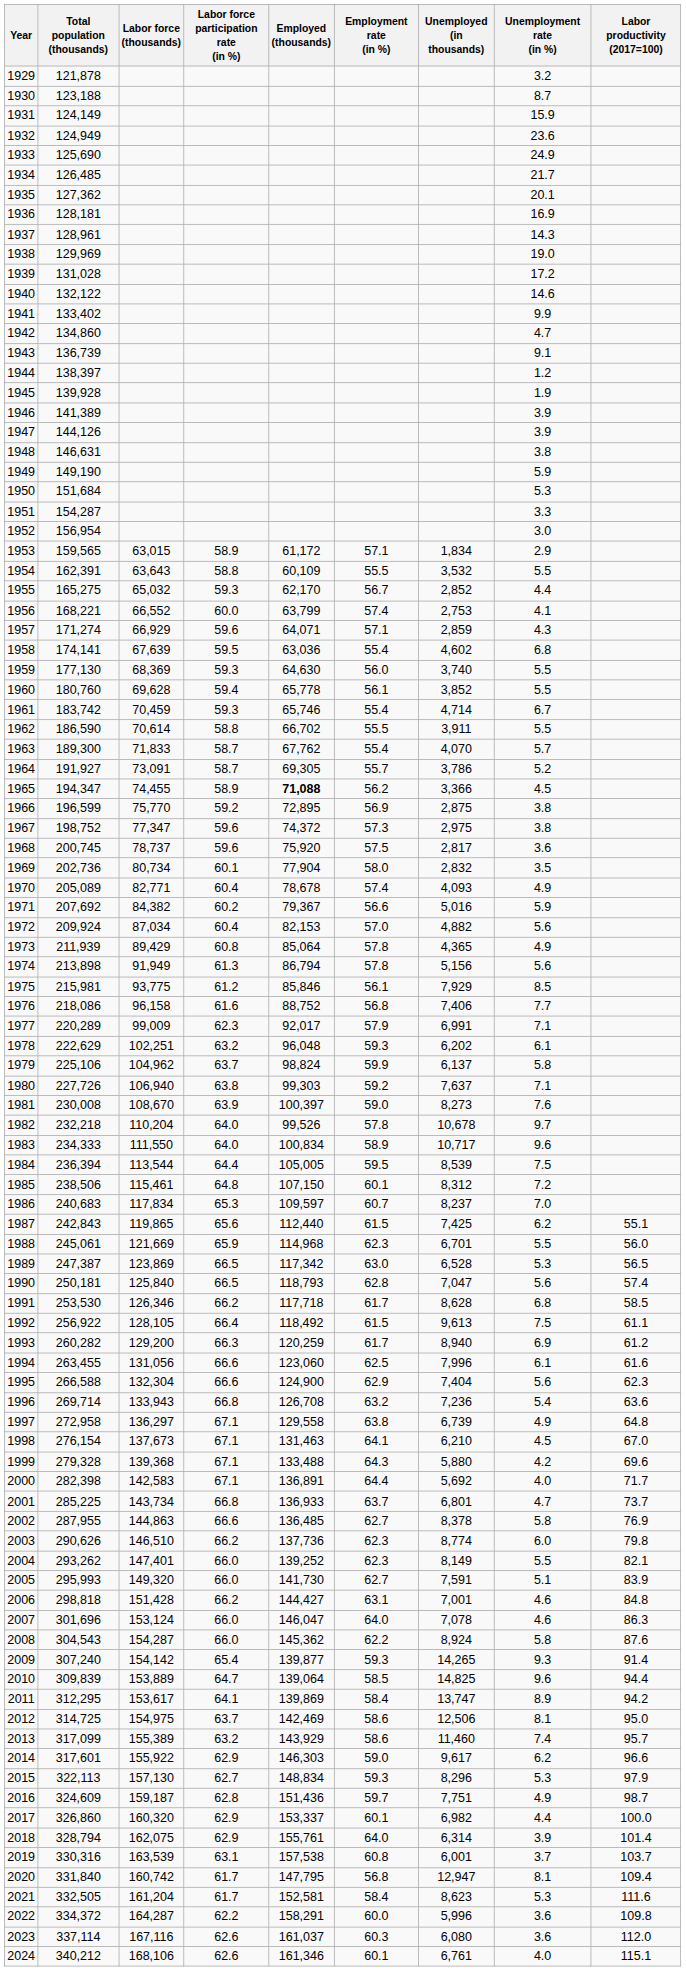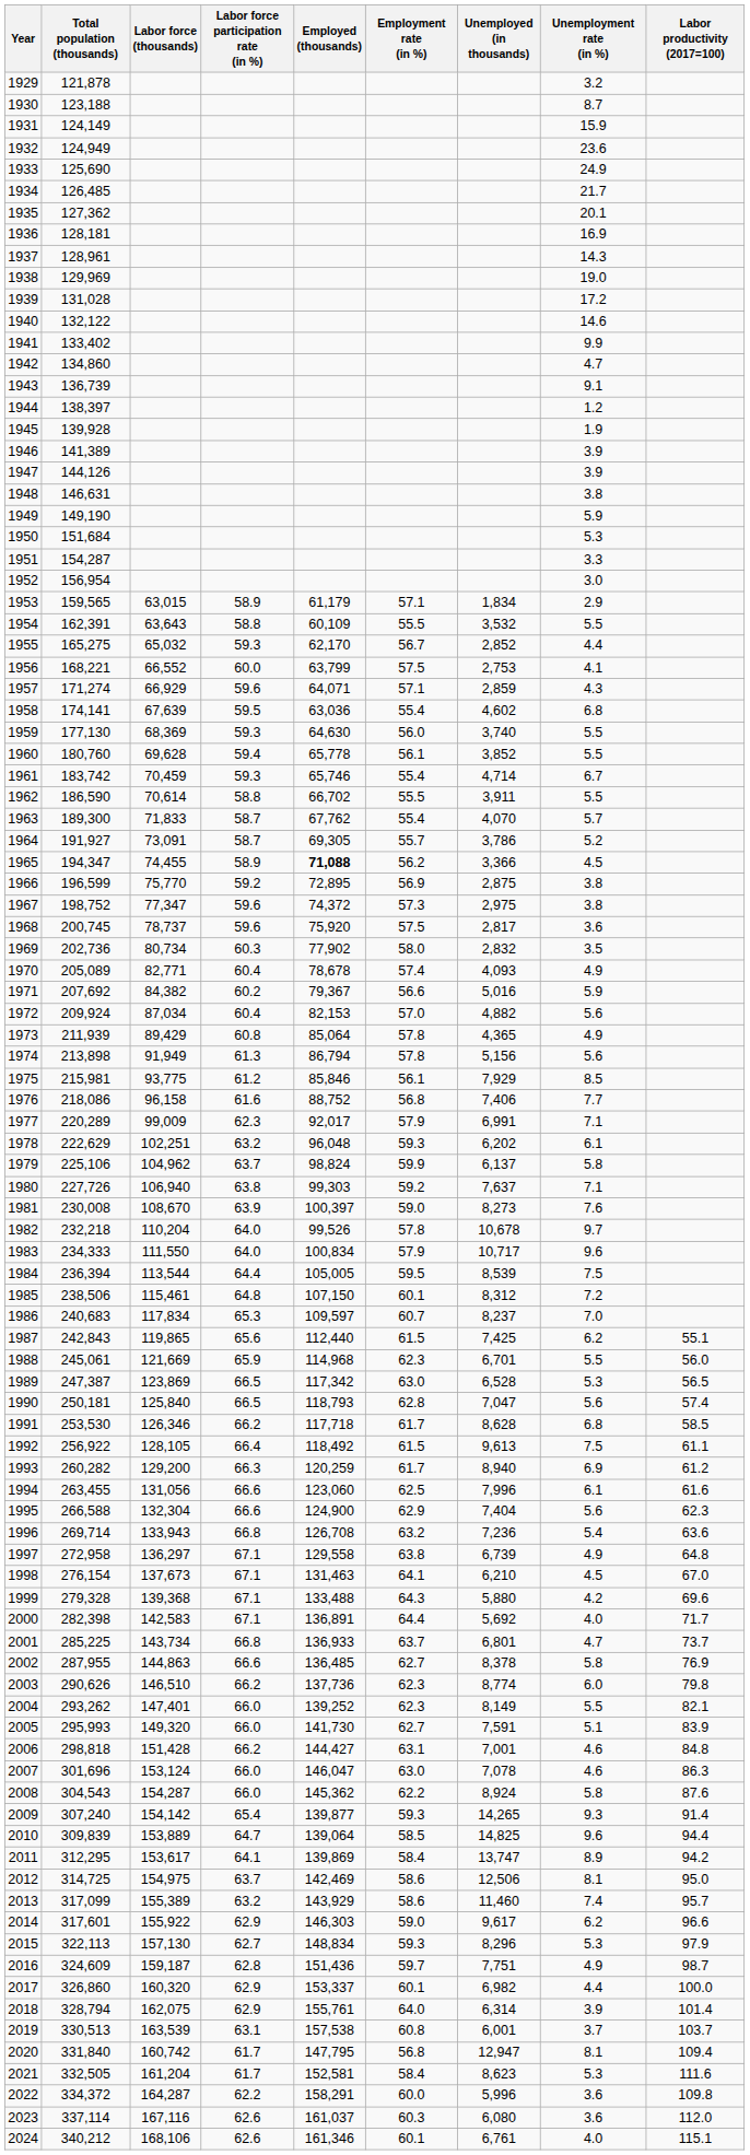 <table class="wikitable sortable sticky-header" style="text-align:center;">
 <tr>
 <th><small>Year</small></th>
 <th><small>Total population<br>(thousands)</small></th>
 <th><small>Labor force<br>(thousands)</small></th>
 <th><small>Labor force<br>participation rate<br>(in %)</small></th>
 <th><small>Employed<br>(thousands)</small></th>
 <th><small>Employment rate<br>(in %)</small></th>
 <th><small>Unemployed<br>(in thousands)</small></th>
 <th><small>Unemployment rate <br>(in %)</small></th>
 <th><small>Labor productivity<br>(2017=100)</small></th>
 </tr>
 <tr>
 <td>1929</td>
 <td>121,878</td>
 <td></td>
 <td></td>
 <td></td>
 <td></td>
 <td></td>
 <td>3.2</td>
 <td></td>
 </tr>
 <tr>
 <td>1930</td>
 <td>123,188</td>
 <td></td>
 <td></td>
 <td></td>
 <td></td>
 <td></td>
 <td>8.7</td>
 <td></td>
 </tr>
 <tr>
 <td>1931</td>
 <td>124,149</td>
 <td></td>
 <td></td>
 <td></td>
 <td></td>
 <td></td>
 <td>15.9</td>
 <td></td>
 </tr>
 <tr>
 <td>1932</td>
 <td>124,949</td>
 <td></td>
 <td></td>
 <td></td>
 <td></td>
 <td></td>
 <td>23.6</td>
 <td></td>
 </tr>
 <tr>
 <td>1933</td>
 <td>125,690</td>
 <td></td>
 <td></td>
 <td></td>
 <td></td>
 <td></td>
 <td>24.9</td>
 <td></td>
 </tr>
 <tr>
 <td>1934</td>
 <td>126,485</td>
 <td></td>
 <td></td>
 <td></td>
 <td></td>
 <td></td>
 <td>21.7</td>
 <td></td>
 </tr>
 <tr>
 <td>1935</td>
 <td>127,362</td>
 <td></td>
 <td></td>
 <td></td>
 <td></td>
 <td></td>
 <td>20.1</td>
 <td></td>
 </tr>
 <tr>
 <td>1936</td>
 <td>128,181</td>
 <td></td>
 <td></td>
 <td></td>
 <td></td>
 <td></td>
 <td>16.9</td>
 <td></td>
 </tr>
 <tr>
 <td>1937</td>
 <td>128,961</td>
 <td></td>
 <td></td>
 <td></td>
 <td></td>
 <td></td>
 <td>14.3</td>
 <td></td>
 </tr>
 <tr>
 <td>1938</td>
 <td>129,969</td>
 <td></td>
 <td></td>
 <td></td>
 <td></td>
 <td></td>
 <td>19.0</td>
 <td></td>
 </tr>
 <tr>
 <td>1939</td>
 <td>131,028</td>
 <td></td>
 <td></td>
 <td></td>
 <td></td>
 <td></td>
 <td>17.2</td>
 <td></td>
 </tr>
 <tr>
 <td>1940</td>
 <td>132,122</td>
 <td></td>
 <td></td>
 <td></td>
 <td></td>
 <td></td>
 <td>14.6</td>
 <td></td>
 </tr>
 <tr>
 <td>1941</td>
 <td>133,402</td>
 <td></td>
 <td></td>
 <td></td>
 <td></td>
 <td></td>
 <td>9.9</td>
 <td></td>
 </tr>
 <tr>
 <td>1942</td>
 <td>134,860</td>
 <td></td>
 <td></td>
 <td></td>
 <td></td>
 <td></td>
 <td>4.7</td>
 <td></td>
 </tr>
 <tr>
 <td>1943</td>
 <td>136,739</td>
 <td></td>
 <td></td>
 <td></td>
 <td></td>
 <td></td>
 <td>9.1</td>
 <td></td>
 </tr>
 <tr>
 <td>1944</td>
 <td>138,397</td>
 <td></td>
 <td></td>
 <td></td>
 <td></td>
 <td></td>
 <td>1.2</td>
 <td></td>
 </tr>
 <tr>
 <td>1945</td>
 <td>139,928</td>
 <td></td>
 <td></td>
 <td></td>
 <td></td>
 <td></td>
 <td>1.9</td>
 <td></td>
 </tr>
 <tr>
 <td>1946</td>
 <td>141,389</td>
 <td></td>
 <td></td>
 <td></td>
 <td></td>
 <td></td>
 <td>3.9</td>
 <td></td>
 </tr>
 <tr>
 <td>1947</td>
 <td>144,126</td>
 <td></td>
 <td></td>
 <td></td>
 <td></td>
 <td></td>
 <td>3.9</td>
 <td></td>
 </tr>
 <tr>
 <td>1948</td>
 <td>146,631</td>
 <td></td>
 <td></td>
 <td></td>
 <td></td>
 <td></td>
 <td>3.8</td>
 <td></td>
 </tr>
 <tr>
 <td>1949</td>
 <td>149,190</td>
 <td></td>
 <td></td>
 <td></td>
 <td></td>
 <td></td>
 <td>5.9</td>
 <td></td>
 </tr>
 <tr>
 <td>1950</td>
 <td>151,684</td>
 <td></td>
 <td></td>
 <td></td>
 <td></td>
 <td></td>
 <td>5.3</td>
 <td></td>
 </tr>
 <tr>
 <td>1951</td>
 <td>154,287</td>
 <td></td>
 <td></td>
 <td></td>
 <td></td>
 <td></td>
 <td>3.3</td>
 <td></td>
 </tr>
 <tr>
 <td>1952</td>
 <td>156,954</td>
 <td></td>
 <td></td>
 <td></td>
 <td></td>
 <td></td>
 <td>3.0</td>
 <td></td>
 </tr>
 <tr>
 <td>1953</td>
 <td>159,565</td>
 <td>63,015</td>
 <td>58.9</td>
-<td>61,172</td>
+<td>61,179</td>
 <td>57.1</td>
 <td>1,834</td>
 <td>2.9</td>
 <td></td>
 </tr>
 <tr>
 <td>1954</td>
 <td>162,391</td>
 <td>63,643</td>
 <td>58.8</td>
 <td>60,109</td>
 <td>55.5</td>
 <td>3,532</td>
 <td>5.5</td>
 <td></td>
 </tr>
 <tr>
 <td>1955</td>
 <td>165,275</td>
 <td>65,032</td>
 <td>59.3</td>
 <td>62,170</td>
 <td>56.7</td>
 <td>2,852</td>
 <td>4.4</td>
 <td></td>
 </tr>
 <tr>
 <td>1956</td>
 <td>168,221</td>
 <td>66,552</td>
 <td>60.0</td>
 <td>63,799</td>
-<td>57.4</td>
+<td>57.5</td>
 <td>2,753</td>
 <td>4.1</td>
 <td></td>
 </tr>
 <tr>
 <td>1957</td>
 <td>171,274</td>
 <td>66,929</td>
 <td>59.6</td>
 <td>64,071</td>
 <td>57.1</td>
 <td>2,859</td>
 <td>4.3</td>
 <td></td>
 </tr>
 <tr>
 <td>1958</td>
 <td>174,141</td>
 <td>67,639</td>
 <td>59.5</td>
 <td>63,036</td>
 <td>55.4</td>
 <td>4,602</td>
 <td>6.8</td>
 <td></td>
 </tr>
 <tr>
 <td>1959</td>
 <td>177,130</td>
 <td>68,369</td>
 <td>59.3</td>
 <td>64,630</td>
 <td>56.0</td>
 <td>3,740</td>
 <td>5.5</td>
 <td></td>
 </tr>
 <tr>
 <td>1960</td>
 <td>180,760</td>
 <td>69,628</td>
 <td>59.4</td>
 <td>65,778</td>
 <td>56.1</td>
 <td>3,852</td>
 <td>5.5</td>
 <td></td>
 </tr>
 <tr>
 <td>1961</td>
 <td>183,742</td>
 <td>70,459</td>
 <td>59.3</td>
 <td>65,746</td>
 <td>55.4</td>
 <td>4,714</td>
 <td>6.7</td>
 <td></td>
 </tr>
 <tr>
 <td>1962</td>
 <td>186,590</td>
 <td>70,614</td>
 <td>58.8</td>
 <td>66,702</td>
 <td>55.5</td>
 <td>3,911</td>
 <td>5.5</td>
 <td></td>
 </tr>
 <tr>
 <td>1963</td>
 <td>189,300</td>
 <td>71,833</td>
 <td>58.7</td>
 <td>67,762</td>
 <td>55.4</td>
 <td>4,070</td>
 <td>5.7</td>
 <td></td>
 </tr>
 <tr>
 <td>1964</td>
 <td>191,927</td>
 <td>73,091</td>
 <td>58.7</td>
 <td>69,305</td>
 <td>55.7</td>
 <td>3,786</td>
 <td>5.2</td>
 <td></td>
 </tr>
 <tr>
 <td>1965</td>
 <td>194,347</td>
 <td>74,455</td>
 <td>58.9</td>
 <td><strong>71,088</strong></td>
 <td>56.2</td>
 <td>3,366</td>
 <td>4.5</td>
 <td></td>
 </tr>
 <tr>
 <td>1966</td>
 <td>196,599</td>
 <td>75,770</td>
 <td>59.2</td>
 <td>72,895</td>
 <td>56.9</td>
 <td>2,875</td>
 <td>3.8</td>
 <td></td>
 </tr>
 <tr>
 <td>1967</td>
 <td>198,752</td>
 <td>77,347</td>
 <td>59.6</td>
 <td>74,372</td>
 <td>57.3</td>
 <td>2,975</td>
 <td>3.8</td>
 <td></td>
 </tr>
 <tr>
 <td>1968</td>
 <td>200,745</td>
 <td>78,737</td>
 <td>59.6</td>
 <td>75,920</td>
 <td>57.5</td>
 <td>2,817</td>
 <td>3.6</td>
 <td></td>
 </tr>
 <tr>
 <td>1969</td>
 <td>202,736</td>
 <td>80,734</td>
-<td>60.1</td>
-<td>77,904</td>
+<td>60.3</td>
+<td>77,902</td>
 <td>58.0</td>
 <td>2,832</td>
 <td>3.5</td>
 <td></td>
 </tr>
 <tr>
 <td>1970</td>
 <td>205,089</td>
 <td>82,771</td>
 <td>60.4</td>
 <td>78,678</td>
 <td>57.4</td>
 <td>4,093</td>
 <td>4.9</td>
 <td></td>
 </tr>
 <tr>
 <td>1971</td>
 <td>207,692</td>
 <td>84,382</td>
 <td>60.2</td>
 <td>79,367</td>
 <td>56.6</td>
 <td>5,016</td>
 <td>5.9</td>
 <td></td>
 </tr>
 <tr>
 <td>1972</td>
 <td>209,924</td>
 <td>87,034</td>
 <td>60.4</td>
 <td>82,153</td>
 <td>57.0</td>
 <td>4,882</td>
 <td>5.6</td>
 <td></td>
 </tr>
 <tr>
 <td>1973</td>
 <td>211,939</td>
 <td>89,429</td>
 <td>60.8</td>
 <td>85,064</td>
 <td>57.8</td>
 <td>4,365</td>
 <td>4.9</td>
 <td></td>
 </tr>
 <tr>
 <td>1974</td>
 <td>213,898</td>
 <td>91,949</td>
 <td>61.3</td>
 <td>86,794</td>
 <td>57.8</td>
 <td>5,156</td>
 <td>5.6</td>
 <td></td>
 </tr>
 <tr>
 <td>1975</td>
 <td>215,981</td>
 <td>93,775</td>
 <td>61.2</td>
 <td>85,846</td>
 <td>56.1</td>
 <td>7,929</td>
 <td>8.5</td>
 <td></td>
 </tr>
 <tr>
 <td>1976</td>
 <td>218,086</td>
 <td>96,158</td>
 <td>61.6</td>
 <td>88,752</td>
 <td>56.8</td>
 <td>7,406</td>
 <td>7.7</td>
 <td></td>
 </tr>
 <tr>
 <td>1977</td>
 <td>220,289</td>
 <td>99,009</td>
 <td>62.3</td>
 <td>92,017</td>
 <td>57.9</td>
 <td>6,991</td>
 <td>7.1</td>
 <td></td>
 </tr>
 <tr>
 <td>1978</td>
 <td>222,629</td>
 <td>102,251</td>
 <td>63.2</td>
 <td>96,048</td>
 <td>59.3</td>
 <td>6,202</td>
 <td>6.1</td>
 <td></td>
 </tr>
 <tr>
 <td>1979</td>
 <td>225,106</td>
 <td>104,962</td>
 <td>63.7</td>
 <td>98,824</td>
 <td>59.9</td>
 <td>6,137</td>
 <td>5.8</td>
 <td></td>
 </tr>
 <tr>
 <td>1980</td>
 <td>227,726</td>
 <td>106,940</td>
 <td>63.8</td>
 <td>99,303</td>
 <td>59.2</td>
 <td>7,637</td>
 <td>7.1</td>
 <td></td>
 </tr>
 <tr>
 <td>1981</td>
 <td>230,008</td>
 <td>108,670</td>
 <td>63.9</td>
 <td>100,397</td>
 <td>59.0</td>
 <td>8,273</td>
 <td>7.6</td>
 <td></td>
 </tr>
 <tr>
 <td>1982</td>
 <td>232,218</td>
 <td>110,204</td>
 <td>64.0</td>
 <td>99,526</td>
 <td>57.8</td>
 <td>10,678</td>
 <td>9.7</td>
 <td></td>
 </tr>
 <tr>
 <td>1983</td>
 <td>234,333</td>
 <td>111,550</td>
 <td>64.0</td>
 <td>100,834</td>
-<td>58.9</td>
+<td>57.9</td>
 <td>10,717</td>
 <td>9.6</td>
 <td></td>
 </tr>
 <tr>
 <td>1984</td>
 <td>236,394</td>
 <td>113,544</td>
 <td>64.4</td>
 <td>105,005</td>
 <td>59.5</td>
 <td>8,539</td>
 <td>7.5</td>
 <td></td>
 </tr>
 <tr>
 <td>1985</td>
 <td>238,506</td>
 <td>115,461</td>
 <td>64.8</td>
 <td>107,150</td>
 <td>60.1</td>
 <td>8,312</td>
 <td>7.2</td>
 <td></td>
 </tr>
 <tr>
 <td>1986</td>
 <td>240,683</td>
 <td>117,834</td>
 <td>65.3</td>
 <td>109,597</td>
 <td>60.7</td>
 <td>8,237</td>
 <td>7.0</td>
 <td></td>
 </tr>
 <tr>
 <td>1987</td>
 <td>242,843</td>
 <td>119,865</td>
 <td>65.6</td>
 <td>112,440</td>
 <td>61.5</td>
 <td>7,425</td>
 <td>6.2</td>
 <td>55.1</td>
 </tr>
 <tr>
 <td>1988</td>
 <td>245,061</td>
 <td>121,669</td>
 <td>65.9</td>
 <td>114,968</td>
 <td>62.3</td>
 <td>6,701</td>
 <td>5.5</td>
 <td>56.0</td>
 </tr>
 <tr>
 <td>1989</td>
 <td>247,387</td>
 <td>123,869</td>
 <td>66.5</td>
 <td>117,342</td>
 <td>63.0</td>
 <td>6,528</td>
 <td>5.3</td>
 <td>56.5</td>
 </tr>
 <tr>
 <td>1990</td>
 <td>250,181</td>
 <td>125,840</td>
 <td>66.5</td>
 <td>118,793</td>
 <td>62.8</td>
 <td>7,047</td>
 <td>5.6</td>
 <td>57.4</td>
 </tr>
 <tr>
 <td>1991</td>
 <td>253,530</td>
 <td>126,346</td>
 <td>66.2</td>
 <td>117,718</td>
 <td>61.7</td>
 <td>8,628</td>
 <td>6.8</td>
 <td>58.5</td>
 </tr>
 <tr>
 <td>1992</td>
 <td>256,922</td>
 <td>128,105</td>
 <td>66.4</td>
 <td>118,492</td>
 <td>61.5</td>
 <td>9,613</td>
 <td>7.5</td>
 <td>61.1</td>
 </tr>
 <tr>
 <td>1993</td>
 <td>260,282</td>
 <td>129,200</td>
 <td>66.3</td>
 <td>120,259</td>
 <td>61.7</td>
 <td>8,940</td>
 <td>6.9</td>
 <td>61.2</td>
 </tr>
 <tr>
 <td>1994</td>
 <td>263,455</td>
 <td>131,056</td>
 <td>66.6</td>
 <td>123,060</td>
 <td>62.5</td>
 <td>7,996</td>
 <td>6.1</td>
 <td>61.6</td>
 </tr>
 <tr>
 <td>1995</td>
 <td>266,588</td>
 <td>132,304</td>
 <td>66.6</td>
 <td>124,900</td>
 <td>62.9</td>
 <td>7,404</td>
 <td>5.6</td>
 <td>62.3</td>
 </tr>
 <tr>
 <td>1996</td>
 <td>269,714</td>
 <td>133,943</td>
 <td>66.8</td>
 <td>126,708</td>
 <td>63.2</td>
 <td>7,236</td>
 <td>5.4</td>
 <td>63.6</td>
 </tr>
 <tr>
 <td>1997</td>
 <td>272,958</td>
 <td>136,297</td>
 <td>67.1</td>
 <td>129,558</td>
 <td>63.8</td>
 <td>6,739</td>
 <td>4.9</td>
 <td>64.8</td>
 </tr>
 <tr>
 <td>1998</td>
 <td>276,154</td>
 <td>137,673</td>
 <td>67.1</td>
 <td>131,463</td>
 <td>64.1</td>
 <td>6,210</td>
 <td>4.5</td>
 <td>67.0</td>
 </tr>
 <tr>
 <td>1999</td>
 <td>279,328</td>
 <td>139,368</td>
 <td>67.1</td>
 <td>133,488</td>
 <td>64.3</td>
 <td>5,880</td>
 <td>4.2</td>
 <td>69.6</td>
 </tr>
 <tr>
 <td>2000</td>
 <td>282,398</td>
 <td>142,583</td>
 <td>67.1</td>
 <td>136,891</td>
 <td>64.4</td>
 <td>5,692</td>
 <td>4.0</td>
 <td>71.7</td>
 </tr>
 <tr>
 <td>2001</td>
 <td>285,225</td>
 <td>143,734</td>
 <td>66.8</td>
 <td>136,933</td>
 <td>63.7</td>
 <td>6,801</td>
 <td>4.7</td>
 <td>73.7</td>
 </tr>
 <tr>
 <td>2002</td>
 <td>287,955</td>
 <td>144,863</td>
 <td>66.6</td>
 <td>136,485</td>
 <td>62.7</td>
 <td>8,378</td>
 <td>5.8</td>
 <td>76.9</td>
 </tr>
 <tr>
 <td>2003</td>
 <td>290,626</td>
 <td>146,510</td>
 <td>66.2</td>
 <td>137,736</td>
 <td>62.3</td>
 <td>8,774</td>
 <td>6.0</td>
 <td>79.8</td>
 </tr>
 <tr>
 <td>2004</td>
 <td>293,262</td>
 <td>147,401</td>
 <td>66.0</td>
 <td>139,252</td>
 <td>62.3</td>
 <td>8,149</td>
 <td>5.5</td>
 <td>82.1</td>
 </tr>
 <tr>
 <td>2005</td>
 <td>295,993</td>
 <td>149,320</td>
 <td>66.0</td>
 <td>141,730</td>
 <td>62.7</td>
 <td>7,591</td>
 <td>5.1</td>
 <td>83.9</td>
 </tr>
 <tr>
 <td>2006</td>
 <td>298,818</td>
 <td>151,428</td>
 <td>66.2</td>
 <td>144,427</td>
 <td>63.1</td>
 <td>7,001</td>
 <td>4.6</td>
 <td>84.8</td>
 </tr>
 <tr>
 <td>2007</td>
 <td>301,696</td>
 <td>153,124</td>
 <td>66.0</td>
 <td>146,047</td>
-<td>64.0</td>
+<td>63.0</td>
 <td>7,078</td>
 <td>4.6</td>
 <td>86.3</td>
 </tr>
 <tr>
 <td>2008</td>
 <td>304,543</td>
 <td>154,287</td>
 <td>66.0</td>
 <td>145,362</td>
 <td>62.2</td>
 <td>8,924</td>
 <td>5.8</td>
 <td>87.6</td>
 </tr>
 <tr>
 <td>2009</td>
 <td>307,240</td>
 <td>154,142</td>
 <td>65.4</td>
 <td>139,877</td>
 <td>59.3</td>
 <td>14,265</td>
 <td>9.3</td>
 <td>91.4</td>
 </tr>
 <tr>
 <td>2010</td>
 <td>309,839</td>
 <td>153,889</td>
 <td>64.7</td>
 <td>139,064</td>
 <td>58.5</td>
 <td>14,825</td>
 <td>9.6</td>
 <td>94.4</td>
 </tr>
 <tr>
 <td>2011</td>
 <td>312,295</td>
 <td>153,617</td>
 <td>64.1</td>
 <td>139,869</td>
 <td>58.4</td>
 <td>13,747</td>
 <td>8.9</td>
 <td>94.2</td>
 </tr>
 <tr>
 <td>2012</td>
 <td>314,725</td>
 <td>154,975</td>
 <td>63.7</td>
 <td>142,469</td>
 <td>58.6</td>
 <td>12,506</td>
 <td>8.1</td>
 <td>95.0</td>
 </tr>
 <tr>
 <td>2013</td>
 <td>317,099</td>
 <td>155,389</td>
 <td>63.2</td>
 <td>143,929</td>
 <td>58.6</td>
 <td>11,460</td>
 <td>7.4</td>
 <td>95.7</td>
 </tr>
 <tr>
 <td>2014</td>
 <td>317,601</td>
 <td>155,922</td>
 <td>62.9</td>
 <td>146,303</td>
 <td>59.0</td>
 <td>9,617</td>
 <td>6.2</td>
 <td>96.6</td>
 </tr>
 <tr>
 <td>2015</td>
 <td>322,113</td>
 <td>157,130</td>
 <td>62.7</td>
 <td>148,834</td>
 <td>59.3</td>
 <td>8,296</td>
 <td>5.3</td>
 <td>97.9</td>
 </tr>
 <tr>
 <td>2016</td>
 <td>324,609</td>
 <td>159,187</td>
 <td>62.8</td>
 <td>151,436</td>
 <td>59.7</td>
 <td>7,751</td>
 <td>4.9</td>
 <td>98.7</td>
 </tr>
 <tr>
 <td>2017</td>
 <td>326,860</td>
 <td>160,320</td>
 <td>62.9</td>
 <td>153,337</td>
 <td>60.1</td>
 <td>6,982</td>
 <td>4.4</td>
 <td>100.0</td>
 </tr>
 <tr>
 <td>2018</td>
 <td>328,794</td>
 <td>162,075</td>
 <td>62.9</td>
 <td>155,761</td>
 <td>64.0</td>
 <td>6,314</td>
 <td>3.9</td>
 <td>101.4</td>
 </tr>
 <tr>
 <td>2019</td>
-<td>330,316</td>
+<td>330,513</td>
 <td>163,539</td>
 <td>63.1</td>
 <td>157,538</td>
 <td>60.8</td>
 <td>6,001</td>
 <td>3.7</td>
 <td>103.7</td>
 </tr>
 <tr>
 <td>2020</td>
 <td>331,840</td>
 <td>160,742</td>
 <td>61.7</td>
 <td>147,795</td>
 <td>56.8</td>
 <td>12,947</td>
 <td>8.1</td>
 <td>109.4</td>
 </tr>
 <tr>
 <td>2021</td>
 <td>332,505</td>
 <td>161,204</td>
 <td>61.7</td>
 <td>152,581</td>
 <td>58.4</td>
 <td>8,623</td>
 <td>5.3</td>
 <td>111.6</td>
 </tr>
 <tr>
 <td>2022</td>
 <td>334,372</td>
 <td>164,287</td>
 <td>62.2</td>
 <td>158,291</td>
 <td>60.0</td>
 <td>5,996</td>
 <td>3.6</td>
 <td>109.8</td>
 </tr>
 <tr>
 <td>2023</td>
 <td>337,114</td>
 <td>167,116</td>
 <td>62.6</td>
 <td>161,037</td>
 <td>60.3</td>
 <td>6,080</td>
 <td>3.6</td>
 <td>112.0</td>
 </tr>
 <tr>
 <td>2024</td>
 <td><strong></strong>340,212</td>
 <td>168,106</td>
 <td>62.6</td>
 <td>161,346</td>
 <td>60.1</td>
 <td>6,761</td>
 <td>4.0</td>
 <td><strong></strong>115.1</td>
 </tr>
 </table>
